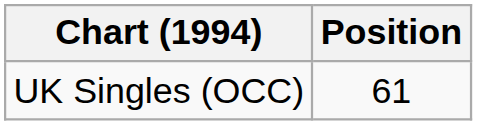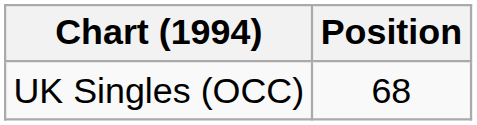 <table class="wikitable sortable">
 <tr>
 <th align="left">Chart (1994)</th>
 <th align="center">Position</th>
 </tr>
 <tr>
 <td align="left">UK Singles (OCC)</td>
-<td align="center">61</td>
+<td align="center">68</td>
 </tr>
 </table>
